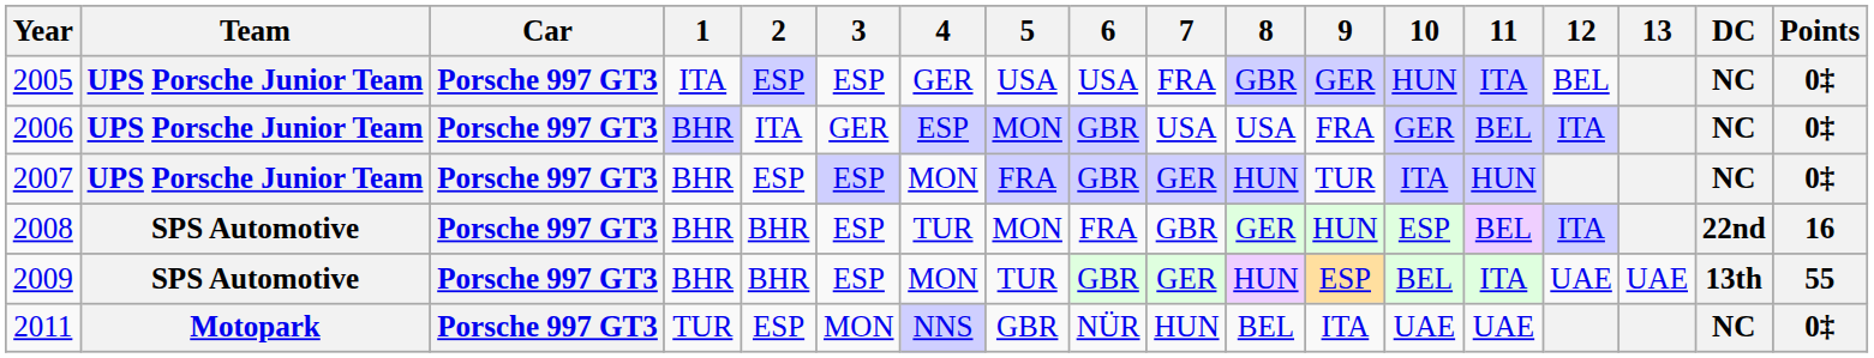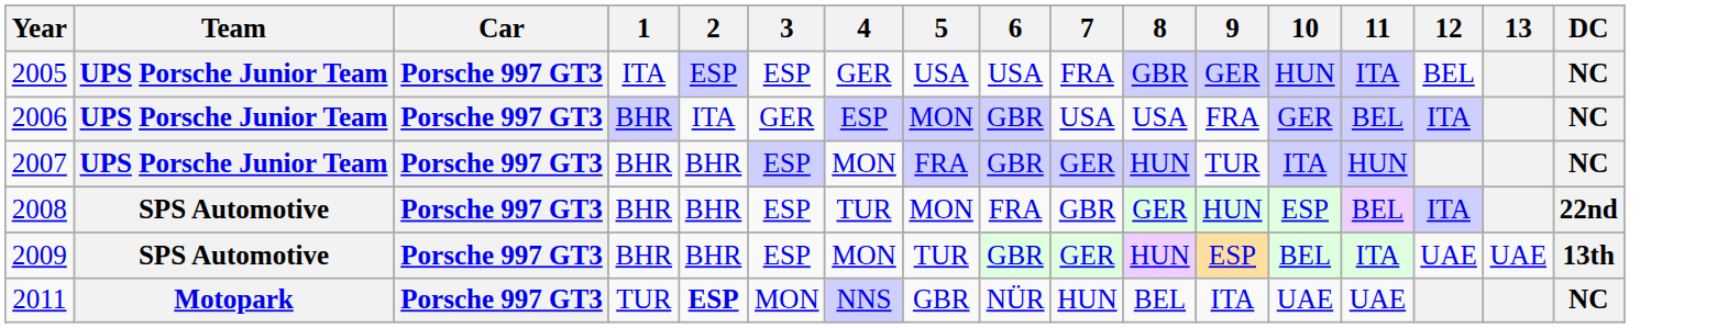 <table class="wikitable" style="text-align:center; font-size:90%">
 <tr>
 <th>Year</th>
 <th>Team</th>
 <th>Car</th>
 <th>1</th>
 <th>2</th>
 <th>3</th>
 <th>4</th>
 <th>5</th>
 <th>6</th>
 <th>7</th>
 <th>8</th>
 <th>9</th>
 <th>10</th>
 <th>11</th>
 <th>12</th>
 <th>13</th>
 <th>DC</th>
-<th>Points</th>
 </tr>
 <tr>
 <td><a href='#'>2005</a></td>
 <th><a href='#'>UPS</a> <a href='#'>Porsche Junior Team</a></th>
 <th><a href='#'>Porsche 997 GT3</a></th>
 <td><a href='#'>ITA</a></td>
 <td style="background:#CFCFFF;"><a href='#'>ESP</a><br></td>
 <td><a href='#'>ESP</a></td>
 <td><a href='#'>GER</a></td>
 <td><a href='#'>USA</a></td>
 <td><a href='#'>USA</a></td>
 <td><a href='#'>FRA</a></td>
 <td style="background:#CFCFFF;"><a href='#'>GBR</a><br></td>
 <td style="background:#CFCFFF;"><a href='#'>GER</a><br></td>
 <td style="background:#CFCFFF;"><a href='#'>HUN</a><br></td>
 <td style="background:#CFCFFF;"><a href='#'>ITA</a><br></td>
 <td><a href='#'>BEL</a></td>
 <th></th>
 <th>NC</th>
-<th>0‡</th>
 </tr>
 <tr>
 <td><a href='#'>2006</a></td>
 <th><a href='#'>UPS</a> <a href='#'>Porsche Junior Team</a></th>
 <th><a href='#'>Porsche 997 GT3</a></th>
 <td style="background:#CFCFFF;"><a href='#'>BHR</a><br></td>
 <td><a href='#'>ITA</a></td>
 <td><a href='#'>GER</a></td>
 <td style="background:#CFCFFF;"><a href='#'>ESP</a><br></td>
 <td style="background:#CFCFFF;"><a href='#'>MON</a><br></td>
 <td style="background:#CFCFFF;"><a href='#'>GBR</a><br></td>
 <td><a href='#'>USA</a></td>
 <td><a href='#'>USA</a></td>
 <td><a href='#'>FRA</a></td>
 <td style="background:#CFCFFF;"><a href='#'>GER</a><br></td>
 <td style="background:#CFCFFF;"><a href='#'>BEL</a><br></td>
 <td style="background:#CFCFFF;"><a href='#'>ITA</a><br></td>
 <th></th>
 <th>NC</th>
-<th>0‡</th>
 </tr>
 <tr>
 <td><a href='#'>2007</a></td>
 <th><a href='#'>UPS</a> <a href='#'>Porsche Junior Team</a></th>
 <th><a href='#'>Porsche 997 GT3</a></th>
 <td><a href='#'>BHR</a></td>
-<td><a href='#'>ESP</a></td>
+<td><a href='#'>BHR</a></td>
 <td style="background:#CFCFFF;"><a href='#'>ESP</a><br></td>
 <td><a href='#'>MON</a></td>
 <td style="background:#CFCFFF;"><a href='#'>FRA</a><br></td>
 <td style="background:#CFCFFF;"><a href='#'>GBR</a><br></td>
 <td style="background:#CFCFFF;"><a href='#'>GER</a><br></td>
 <td style="background:#CFCFFF;"><a href='#'>HUN</a><br></td>
 <td><a href='#'>TUR</a></td>
 <td style="background:#CFCFFF;"><a href='#'>ITA</a><br></td>
 <td style="background:#CFCFFF;"><a href='#'>HUN</a><br></td>
 <th></th>
 <th></th>
 <th>NC</th>
-<th>0‡</th>
 </tr>
 <tr>
 <td><a href='#'>2008</a></td>
 <th>SPS Automotive</th>
 <th><a href='#'>Porsche 997 GT3</a></th>
 <td><a href='#'>BHR</a></td>
 <td><a href='#'>BHR</a></td>
 <td><a href='#'>ESP</a></td>
 <td><a href='#'>TUR</a></td>
 <td><a href='#'>MON</a></td>
 <td><a href='#'>FRA</a></td>
 <td><a href='#'>GBR</a></td>
 <td style="background:#DFFFDF;"><a href='#'>GER</a><br></td>
 <td style="background:#DFFFDF;"><a href='#'>HUN</a><br></td>
 <td style="background:#DFFFDF;"><a href='#'>ESP</a><br></td>
 <td style="background:#EFCFFF;"><a href='#'>BEL</a><br></td>
 <td style="background:#CFCFFF;"><a href='#'>ITA</a><br></td>
 <th></th>
 <th>22nd</th>
-<th>16</th>
 </tr>
 <tr>
 <td><a href='#'>2009</a></td>
 <th>SPS Automotive</th>
 <th><a href='#'>Porsche 997 GT3</a></th>
 <td><a href='#'>BHR</a></td>
 <td><a href='#'>BHR</a></td>
 <td><a href='#'>ESP</a></td>
 <td><a href='#'>MON</a></td>
 <td><a href='#'>TUR</a></td>
 <td style="background:#DFFFDF;"><a href='#'>GBR</a><br></td>
 <td style="background:#DFFFDF;"><a href='#'>GER</a><br></td>
 <td style="background:#EFCFFF;"><a href='#'>HUN</a><br></td>
 <td style="background:#FFDF9F;"><a href='#'>ESP</a><br></td>
 <td style="background:#DFFFDF;"><a href='#'>BEL</a><br></td>
 <td style="background:#DFFFDF;"><a href='#'>ITA</a><br></td>
 <td><a href='#'>UAE</a></td>
 <td><a href='#'>UAE</a></td>
 <th>13th</th>
-<th>55</th>
 </tr>
 <tr>
 <td><a href='#'>2011</a></td>
 <th><a href='#'>Motopark</a></th>
 <th><a href='#'>Porsche 997 GT3</a></th>
 <td><a href='#'>TUR</a></td>
-<td><a href='#'>ESP</a></td>
+<td><strong><a href='#'>ESP</a></strong></td>
 <td><a href='#'>MON</a></td>
 <td style="background:#CFCFFF;"><a href='#'>NNS</a><br></td>
 <td><a href='#'>GBR</a></td>
 <td><a href='#'>NÜR</a></td>
 <td><a href='#'>HUN</a></td>
 <td><a href='#'>BEL</a></td>
 <td><a href='#'>ITA</a></td>
 <td><a href='#'>UAE</a></td>
 <td><a href='#'>UAE</a></td>
 <th></th>
 <th></th>
 <th>NC</th>
-<th>0‡</th>
 </tr>
 </table>
